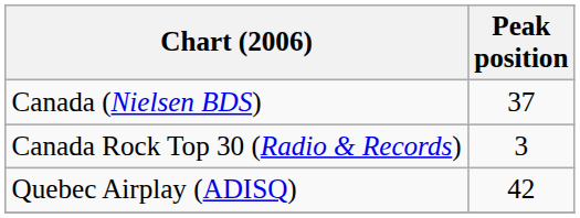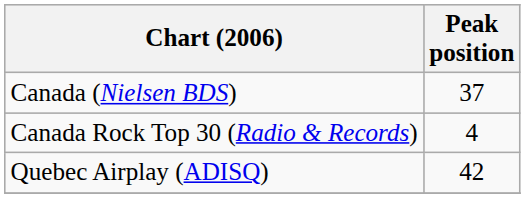 <table class="wikitable sortable">
 <tr>
 <th>Chart (2006)</th>
 <th>Peak<br>position</th>
 </tr>
 <tr>
 <td>Canada (<em><a href='#'>Nielsen BDS</a></em>)</td>
 <td align=center>37</td>
 </tr>
 <tr>
 <td>Canada Rock Top 30 (<em><a href='#'>Radio & Records</a></em>)</td>
-<td align=center>3</td>
+<td align=center>4</td>
 </tr>
 <tr>
 <td>Quebec Airplay (<a href='#'>ADISQ</a>)</td>
 <td align="center">42</td>
 </tr>
 <tr>
 </tr>
 <tr>
 </tr>
 <tr>
 </tr>
 <tr>
 </tr>
 <tr>
 </tr>
 <tr>
 </tr>
 </table>
